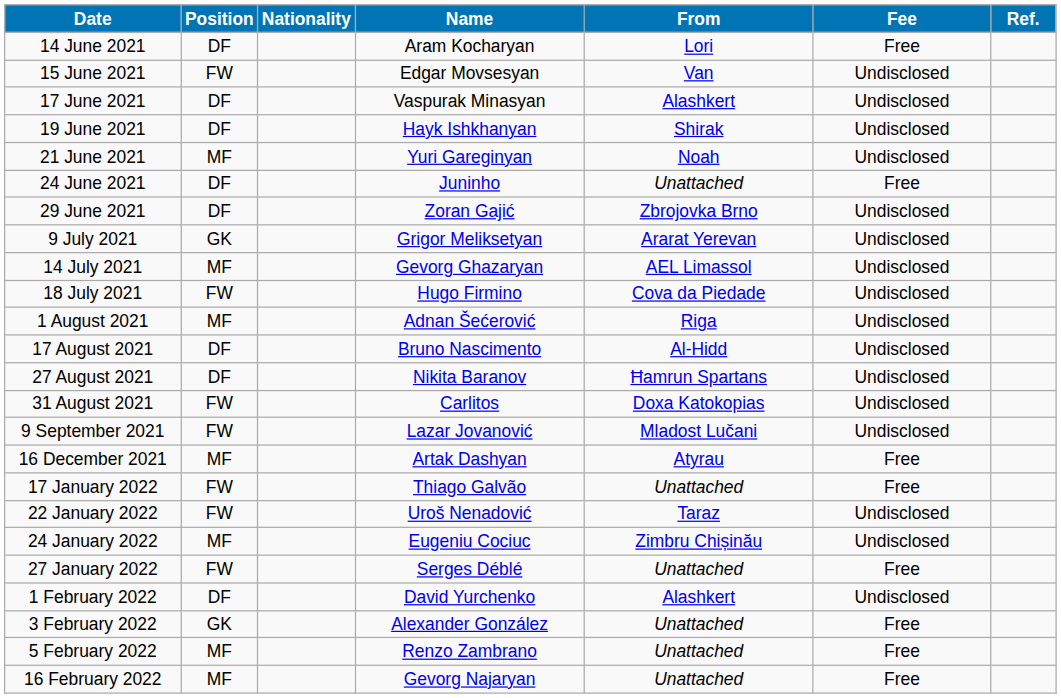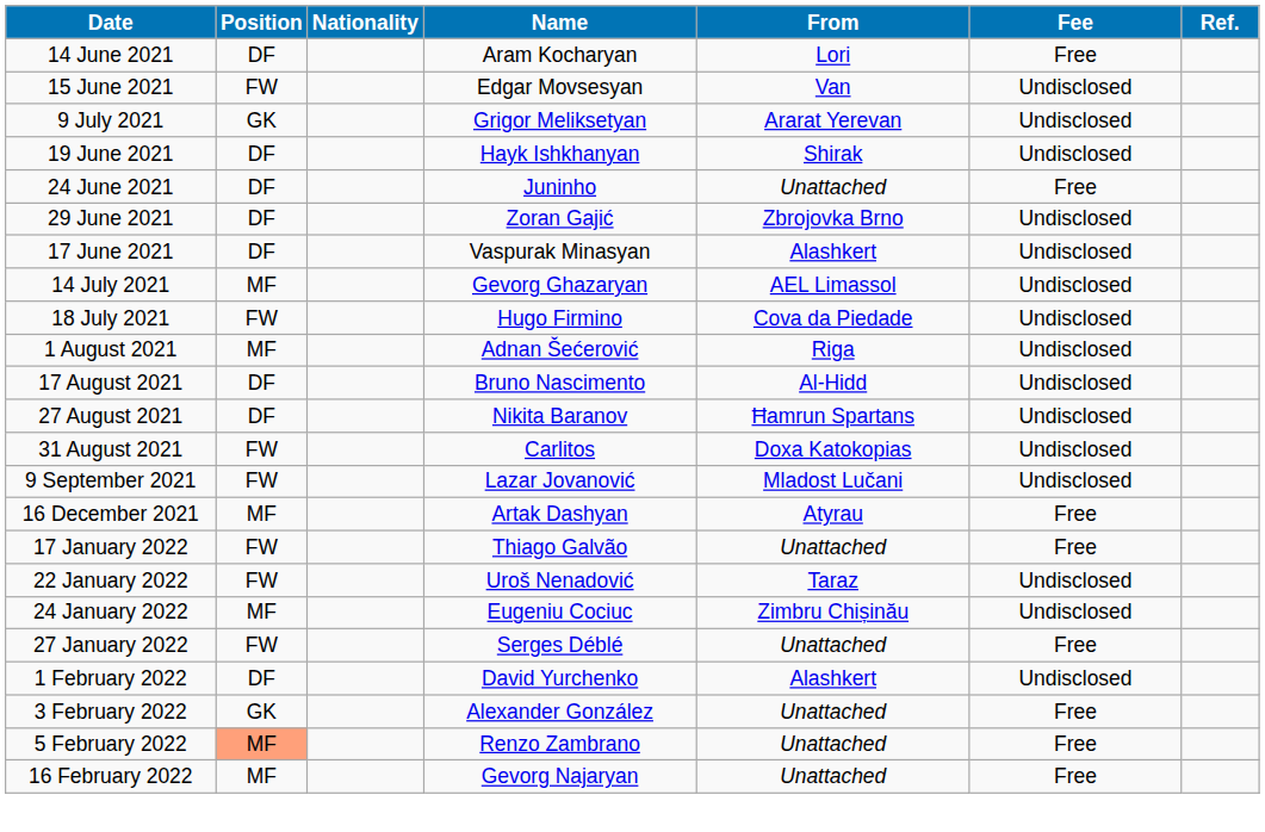 <table class="wikitable"  style="text-align:center; font-size:90%; ">
 <tr>
 <th style="background:#0174B5; color:#FFFFFF; width:150px;">Date</th>
 <th style="background:#0174B5; color:#FFFFFF; width:50px;">Position</th>
 <th style="background:#0174B5; color:#FFFFFF; width:50px;">Nationality</th>
 <th style="background:#0174B5; color:#FFFFFF; width:200px;">Name</th>
 <th style="background:#0174B5; color:#FFFFFF; width:200px;">From</th>
 <th style="background:#0174B5; color:#FFFFFF; width:150px;">Fee</th>
 <th style="background:#0174B5; color:#FFFFFF; width:50px;">Ref.</th>
 </tr>
 <tr>
 <td>14 June 2021</td>
 <td>DF</td>
 <td></td>
 <td>Aram Kocharyan</td>
 <td><a href='#'>Lori</a></td>
 <td>Free</td>
 <td></td>
 </tr>
 <tr>
 <td>15 June 2021</td>
 <td>FW</td>
 <td></td>
 <td>Edgar Movsesyan</td>
 <td><a href='#'>Van</a></td>
 <td>Undisclosed</td>
 <td></td>
 </tr>
 <tr>
-<td>17 June 2021</td>
-<td>DF</td>
+<td>9 July 2021</td>
+<td>GK</td>
 <td></td>
-<td>Vaspurak Minasyan</td>
-<td><a href='#'>Alashkert</a></td>
+<td><a href='#'>Grigor Meliksetyan</a></td>
+<td><a href='#'>Ararat Yerevan</a></td>
 <td>Undisclosed</td>
 <td></td>
 </tr>
 <tr>
 <td>19 June 2021</td>
 <td>DF</td>
 <td></td>
 <td><a href='#'>Hayk Ishkhanyan</a></td>
 <td><a href='#'>Shirak</a></td>
-<td>Undisclosed</td>
-<td></td>
-</tr>
-<tr>
-<td>21 June 2021</td>
-<td>MF</td>
-<td></td>
-<td><a href='#'>Yuri Gareginyan</a></td>
-<td><a href='#'>Noah</a></td>
 <td>Undisclosed</td>
 <td></td>
 </tr>
 <tr>
 <td>24 June 2021</td>
 <td>DF</td>
 <td></td>
 <td><a href='#'>Juninho</a></td>
 <td><em>Unattached</em></td>
 <td>Free</td>
 <td></td>
 </tr>
 <tr>
 <td>29 June 2021</td>
 <td>DF</td>
 <td></td>
 <td><a href='#'>Zoran Gajić</a></td>
 <td><a href='#'>Zbrojovka Brno</a></td>
 <td>Undisclosed</td>
 <td></td>
 </tr>
 <tr>
-<td>9 July 2021</td>
-<td>GK</td>
+<td>17 June 2021</td>
+<td>DF</td>
 <td></td>
-<td><a href='#'>Grigor Meliksetyan</a></td>
-<td><a href='#'>Ararat Yerevan</a></td>
+<td>Vaspurak Minasyan</td>
+<td><a href='#'>Alashkert</a></td>
 <td>Undisclosed</td>
 <td></td>
 </tr>
 <tr>
 <td>14 July 2021</td>
 <td>MF</td>
 <td></td>
 <td><a href='#'>Gevorg Ghazaryan</a></td>
 <td><a href='#'>AEL Limassol</a></td>
 <td>Undisclosed</td>
 <td></td>
 </tr>
 <tr>
 <td>18 July 2021</td>
 <td>FW</td>
 <td></td>
 <td><a href='#'>Hugo Firmino</a></td>
 <td><a href='#'>Cova da Piedade</a></td>
 <td>Undisclosed</td>
 <td></td>
 </tr>
 <tr>
 <td>1 August 2021</td>
 <td>MF</td>
 <td></td>
 <td><a href='#'>Adnan Šećerović</a></td>
 <td><a href='#'>Riga</a></td>
 <td>Undisclosed</td>
 <td></td>
 </tr>
 <tr>
 <td>17 August 2021</td>
 <td>DF</td>
 <td></td>
 <td><a href='#'>Bruno Nascimento</a></td>
 <td><a href='#'>Al-Hidd</a></td>
 <td>Undisclosed</td>
 <td></td>
 </tr>
 <tr>
 <td>27 August 2021</td>
 <td>DF</td>
 <td></td>
 <td><a href='#'>Nikita Baranov</a></td>
 <td><a href='#'>Ħamrun Spartans</a></td>
 <td>Undisclosed</td>
 <td></td>
 </tr>
 <tr>
 <td>31 August 2021</td>
 <td>FW</td>
 <td></td>
 <td><a href='#'>Carlitos</a></td>
 <td><a href='#'>Doxa Katokopias</a></td>
 <td>Undisclosed</td>
 <td></td>
 </tr>
 <tr>
 <td>9 September 2021</td>
 <td>FW</td>
 <td></td>
 <td><a href='#'>Lazar Jovanović</a></td>
 <td><a href='#'>Mladost Lučani</a></td>
 <td>Undisclosed</td>
 <td></td>
 </tr>
 <tr>
 <td>16 December 2021</td>
 <td>MF</td>
 <td></td>
 <td><a href='#'>Artak Dashyan</a></td>
 <td><a href='#'>Atyrau</a></td>
 <td>Free</td>
 <td></td>
 </tr>
 <tr>
 <td>17 January 2022</td>
 <td>FW</td>
 <td></td>
 <td><a href='#'>Thiago Galvão</a></td>
 <td><em>Unattached</em></td>
 <td>Free</td>
 <td></td>
 </tr>
 <tr>
 <td>22 January 2022</td>
 <td>FW</td>
 <td></td>
 <td><a href='#'>Uroš Nenadović</a></td>
 <td><a href='#'>Taraz</a></td>
 <td>Undisclosed</td>
 <td></td>
 </tr>
 <tr>
 <td>24 January 2022</td>
 <td>MF</td>
 <td></td>
 <td><a href='#'>Eugeniu Cociuc</a></td>
 <td><a href='#'>Zimbru Chișinău</a></td>
 <td>Undisclosed</td>
 <td></td>
 </tr>
 <tr>
 <td>27 January 2022</td>
 <td>FW</td>
 <td></td>
 <td><a href='#'>Serges Déblé</a></td>
 <td><em>Unattached</em></td>
 <td>Free</td>
 <td></td>
 </tr>
 <tr>
 <td>1 February 2022</td>
 <td>DF</td>
 <td></td>
 <td><a href='#'>David Yurchenko</a></td>
 <td><a href='#'>Alashkert</a></td>
 <td>Undisclosed</td>
 <td></td>
 </tr>
 <tr>
 <td>3 February 2022</td>
 <td>GK</td>
 <td></td>
 <td><a href='#'>Alexander González</a></td>
 <td><em>Unattached</em></td>
 <td>Free</td>
 <td></td>
 </tr>
 <tr>
 <td>5 February 2022</td>
-<td>MF</td>
+<td style="background: lightsalmon;">MF</td>
 <td></td>
 <td><a href='#'>Renzo Zambrano</a></td>
 <td><em>Unattached</em></td>
 <td>Free</td>
 <td></td>
 </tr>
 <tr>
 <td>16 February 2022</td>
 <td>MF</td>
 <td></td>
 <td><a href='#'>Gevorg Najaryan</a></td>
 <td><em>Unattached</em></td>
 <td>Free</td>
 <td></td>
 </tr>
 </table>
